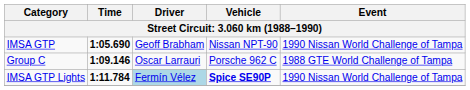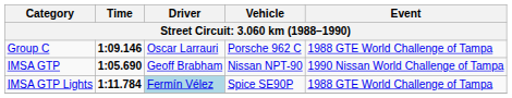 <table class="wikitable">
 <tr>
 <th>Category</th>
 <th>Time</th>
 <th>Driver</th>
 <th>Vehicle</th>
 <th>Event</th>
 </tr>
 <tr>
 <th colspan=5>Street Circuit: 3.060 km (1988–1990)</th>
 </tr>
 <tr>
+<td><a href='#'>Group C</a></td>
+<td><strong>1:09.146</strong></td>
+<td><a href='#'>Oscar Larrauri</a></td>
+<td><a href='#'>Porsche 962 C</a></td>
+<td><a href='#'>1988 GTE World Challenge of Tampa</a></td>
+</tr>
+<tr>
 <td><a href='#'>IMSA GTP</a></td>
 <td><strong>1:05.690</strong></td>
 <td><a href='#'>Geoff Brabham</a></td>
 <td><a href='#'>Nissan NPT-90</a></td>
 <td><a href='#'>1990 Nissan World Challenge of Tampa</a></td>
 </tr>
 <tr>
-<td><a href='#'>Group C</a></td>
-<td><strong>1:09.146</strong></td>
-<td><a href='#'>Oscar Larrauri</a></td>
-<td><a href='#'>Porsche 962 C</a></td>
-<td><a href='#'>1988 GTE World Challenge of Tampa</a></td>
-</tr>
-<tr>
 <td><a href='#'>IMSA GTP Lights</a></td>
 <td><strong>1:11.784</strong></td>
 <td style="background: lightblue;"><a href='#'>Fermín Vélez</a></td>
-<td><strong><a href='#'>Spice SE90P</a></strong></td>
-<td><a href='#'>1990 Nissan World Challenge of Tampa</a></td>
+<td><a href='#'>Spice SE90P</a></td>
+<td><a href='#'>1988 GTE World Challenge of Tampa</a></td>
 </tr>
 <tr>
 </tr>
 </table>
